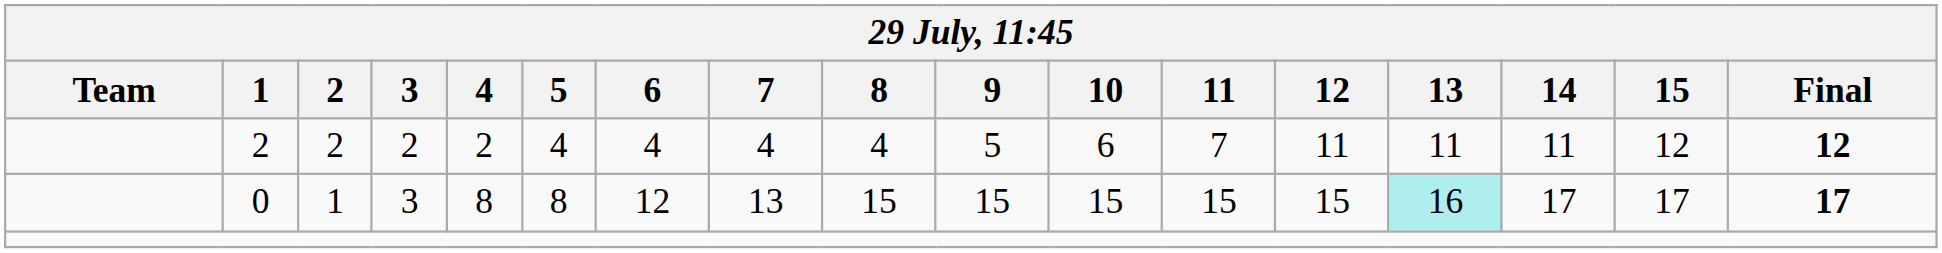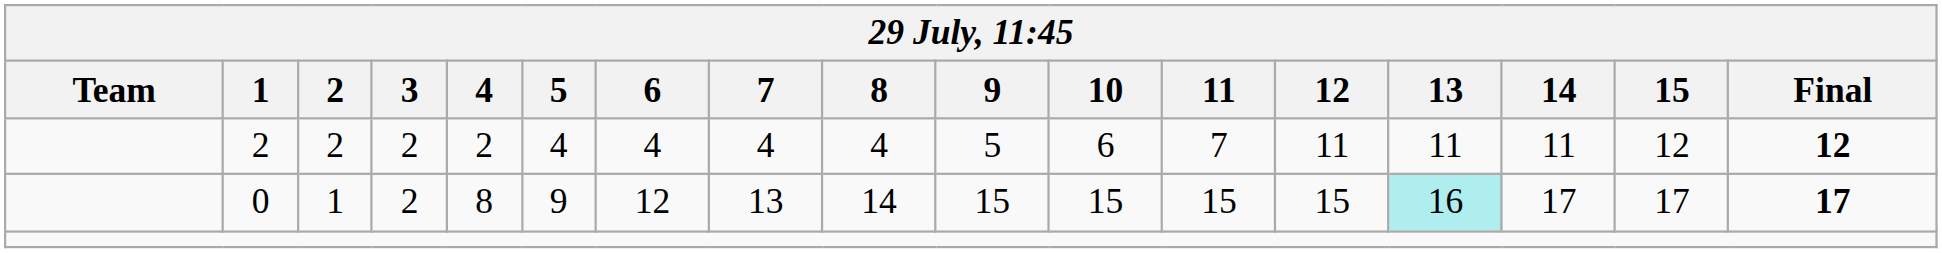 <table class=wikitable style="text-align:center; width: 55%">
 <tr>
 <th colspan=17><em>29 July, 11:45</em></th>
 </tr>
 <tr>
 <th>Team</th>
 <th>1</th>
 <th>2</th>
 <th>3</th>
 <th>4</th>
 <th>5</th>
 <th>6</th>
 <th>7</th>
 <th>8</th>
 <th>9</th>
 <th>10</th>
 <th>11</th>
 <th>12</th>
 <th>13</th>
 <th>14</th>
 <th>15</th>
 <th>Final</th>
 </tr>
 <tr>
 <td align=left></td>
 <td>2</td>
 <td>2</td>
 <td>2</td>
 <td>2</td>
 <td>4</td>
 <td>4</td>
 <td>4</td>
 <td>4</td>
 <td>5</td>
 <td>6</td>
 <td>7</td>
 <td>11</td>
 <td>11</td>
 <td>11</td>
 <td>12</td>
 <td><strong>12</strong></td>
 </tr>
 <tr>
 <td align=left><strong></strong></td>
 <td>0</td>
 <td>1</td>
-<td>3</td>
+<td>2</td>
 <td>8</td>
-<td>8</td>
+<td>9</td>
 <td>12</td>
 <td>13</td>
-<td>15</td>
+<td>14</td>
 <td>15</td>
 <td>15</td>
 <td>15</td>
 <td>15</td>
 <td style="background: paleturquoise;">16</td>
 <td>17</td>
 <td>17</td>
 <td><strong>17</strong></td>
 </tr>
 <tr>
 <td colspan=17></td>
 </tr>
 </table>
